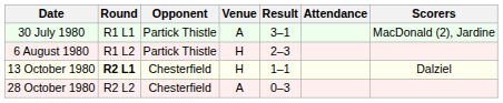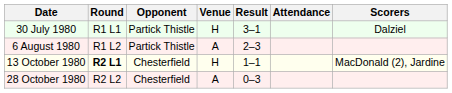 <table class="wikitable sortable" style="font-size:100%; text-align:center">
 <tr>
 <th>Date</th>
 <th>Round</th>
 <th>Opponent</th>
 <th>Venue</th>
 <th>Result</th>
 <th>Attendance</th>
 <th>Scorers</th>
 </tr>
 <tr bgcolor = "#EEFFEE">
 <td>30 July 1980</td>
 <td>R1 L1</td>
 <td>Partick Thistle</td>
-<td>A</td>
+<td>H</td>
 <td>3–1</td>
 <td></td>
-<td>MacDonald (2), Jardine</td>
+<td>Dalziel</td>
 </tr>
 <tr bgcolor = "#FFEEEE">
 <td>6 August 1980</td>
 <td>R1 L2</td>
 <td>Partick Thistle</td>
-<td>H</td>
+<td>A</td>
 <td>2–3</td>
 <td></td>
 <td></td>
 </tr>
 <tr bgcolor = "#FFFFEE">
 <td>13 October 1980</td>
 <td><strong>R2 L1</strong></td>
 <td>Chesterfield</td>
 <td>H</td>
 <td>1–1</td>
 <td></td>
-<td>Dalziel</td>
+<td>MacDonald (2), Jardine</td>
 </tr>
 <tr bgcolor = "#FFEEEE">
 <td>28 October 1980</td>
 <td>R2 L2</td>
 <td>Chesterfield</td>
 <td>A</td>
 <td>0–3</td>
 <td></td>
 <td></td>
 </tr>
 </table>
